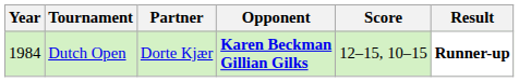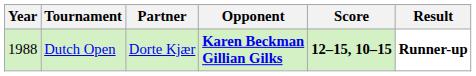 <table class="sortable wikitable" style="font-size: 90%;">
 <tr>
 <th>Year</th>
 <th>Tournament</th>
 <th>Partner</th>
 <th>Opponent</th>
 <th>Score</th>
 <th>Result</th>
 </tr>
 <tr style="background:#D4F1C5">
-<td align="center">1984</td>
+<td align="center">1988</td>
 <td align="left"><a href='#'>Dutch Open</a></td>
 <td align="left"> <a href='#'>Dorte Kjær</a></td>
 <td align="left"><strong> <a href='#'>Karen Beckman</a> <br>  <a href='#'>Gillian Gilks</a></strong></td>
-<td align="left">12–15, 10–15</td>
+<td align="left"><strong>12–15, 10–15</strong></td>
 <td style="text-align:left; background:white"> <strong>Runner-up</strong></td>
 </tr>
 </table>
